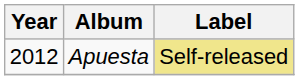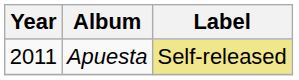 <table class="wikitable">
 <tr>
 <th rowspan="1">Year</th>
 <th rowspan="1">Album</th>
 <th rowspan="1">Label</th>
 </tr>
 <tr>
-<td>2012</td>
+<td>2011</td>
 <td><em>Apuesta</em></td>
 <td rowspan="1" style="background: khaki;">Self-released</td>
 </tr>
 <tr>
 </tr>
 </table>
